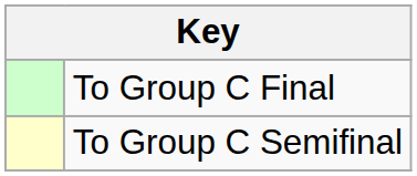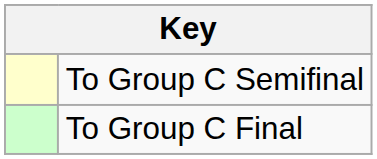 <table class="wikitable" style="text-align: left;">
 <tr>
 <th colspan=2>Key</th>
 </tr>
 <tr>
+<td style="background:#ffffcc; width:20px;"></td>
+<td>To Group C Semifinal</td>
+</tr>
+<tr>
 <td style="background:#ccffcc; width:20px;"></td>
 <td>To Group C Final</td>
 </tr>
-<tr>
-<td style="background:#ffffcc; width:20px;"></td>
-<td>To Group C Semifinal</td>
-</tr>
 </table>
